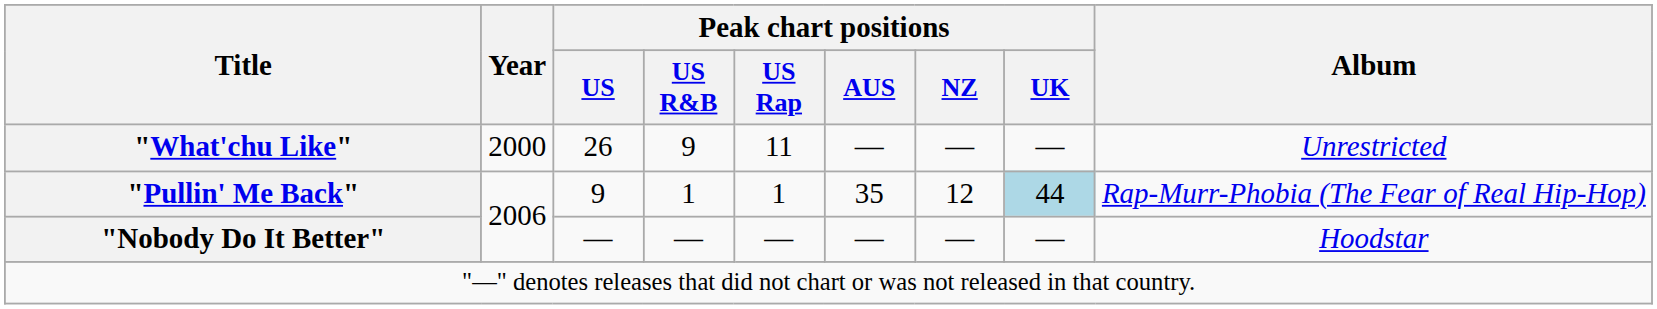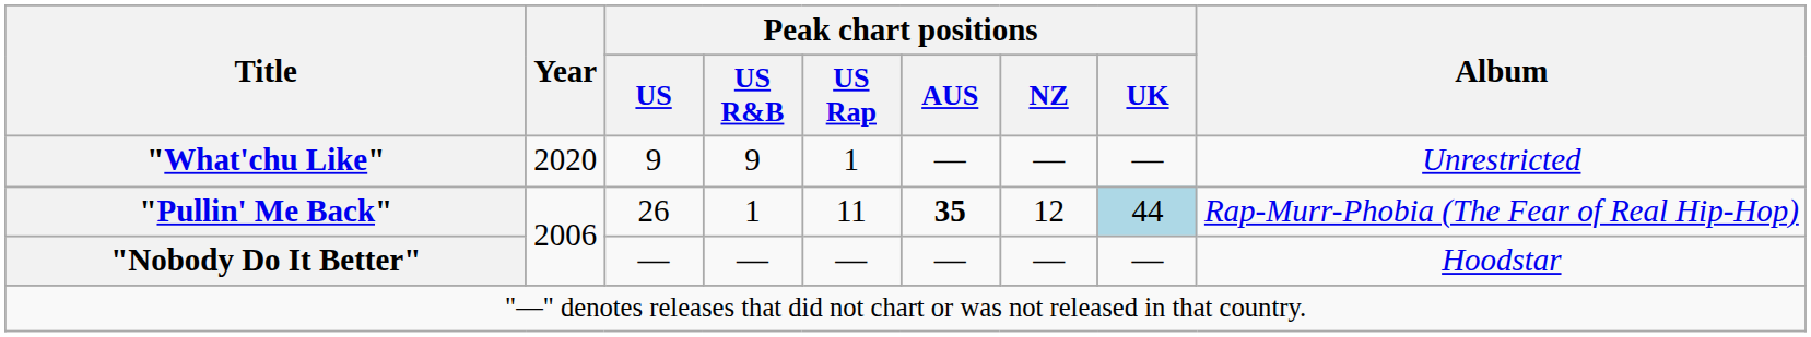 <table class="wikitable plainrowheaders" style="text-align:center;">
 <tr>
 <th scope="col" rowspan="2" style="width:16em;">Title</th>
 <th scope="col" rowspan="2">Year</th>
 <th scope="col" colspan="6">Peak chart positions</th>
 <th scope="col" rowspan="2">Album</th>
 </tr>
 <tr>
 <th scope="col" style="width:3em;font-size:90%;"><a href='#'>US</a></th>
 <th scope="col" style="width:3em;font-size:90%;"><a href='#'>US R&B</a></th>
 <th scope="col" style="width:3em;font-size:90%;"><a href='#'>US Rap</a></th>
 <th scope="col" style="width:3em;font-size:90%;"><a href='#'>AUS</a><br></th>
 <th scope="col" style="width:3em;font-size:90%;"><a href='#'>NZ</a></th>
 <th scope="col" style="width:3em;font-size:90%;"><a href='#'>UK</a></th>
 </tr>
 <tr>
 <th scope="row">"<a href='#'>What'chu Like</a>"<br></th>
-<td>2000</td>
-<td>26</td>
+<td>2020</td>
 <td>9</td>
-<td>11</td>
+<td>9</td>
+<td>1</td>
 <td>—</td>
 <td>—</td>
 <td>—</td>
 <td><em><a href='#'>Unrestricted</a></em></td>
 </tr>
 <tr>
 <th scope="row">"<a href='#'>Pullin' Me Back</a>"<br></th>
 <td rowspan="2">2006</td>
-<td>9</td>
+<td>26</td>
 <td>1</td>
-<td>1</td>
-<td>35</td>
+<td>11</td>
+<td><strong>35</strong></td>
 <td>12</td>
 <td style="background: lightblue;">44</td>
 <td><em><a href='#'>Rap-Murr-Phobia (The Fear of Real Hip-Hop)</a></em></td>
 </tr>
 <tr>
 <th scope="row">"Nobody Do It Better"<br></th>
 <td>—</td>
 <td>—</td>
 <td>—</td>
 <td>—</td>
 <td>—</td>
 <td>—</td>
 <td><em><a href='#'>Hoodstar</a></em></td>
 </tr>
 <tr>
 <td colspan="15" style="font-size:85%">"—" denotes releases that did not chart or was not released in that country.</td>
 </tr>
 </table>
